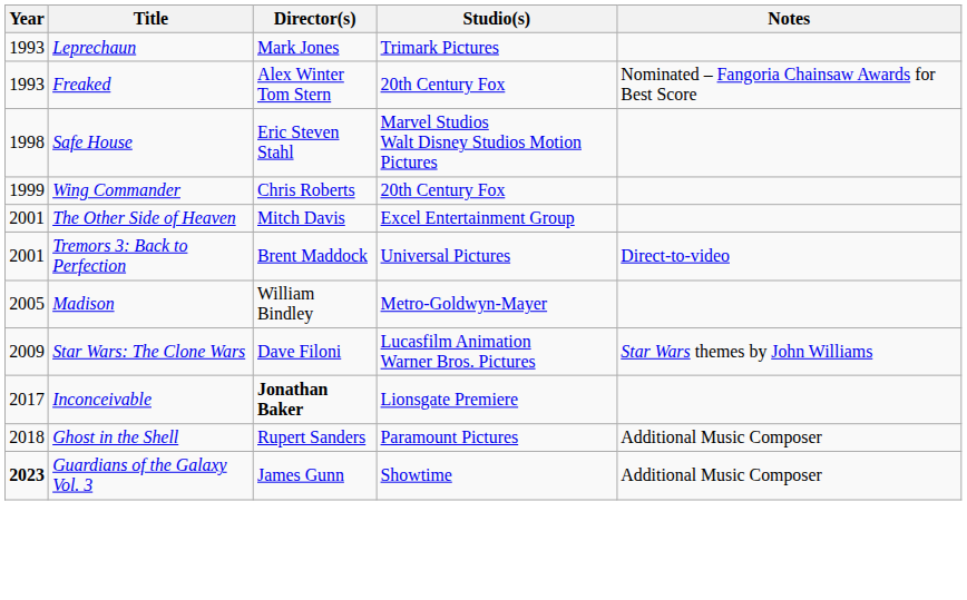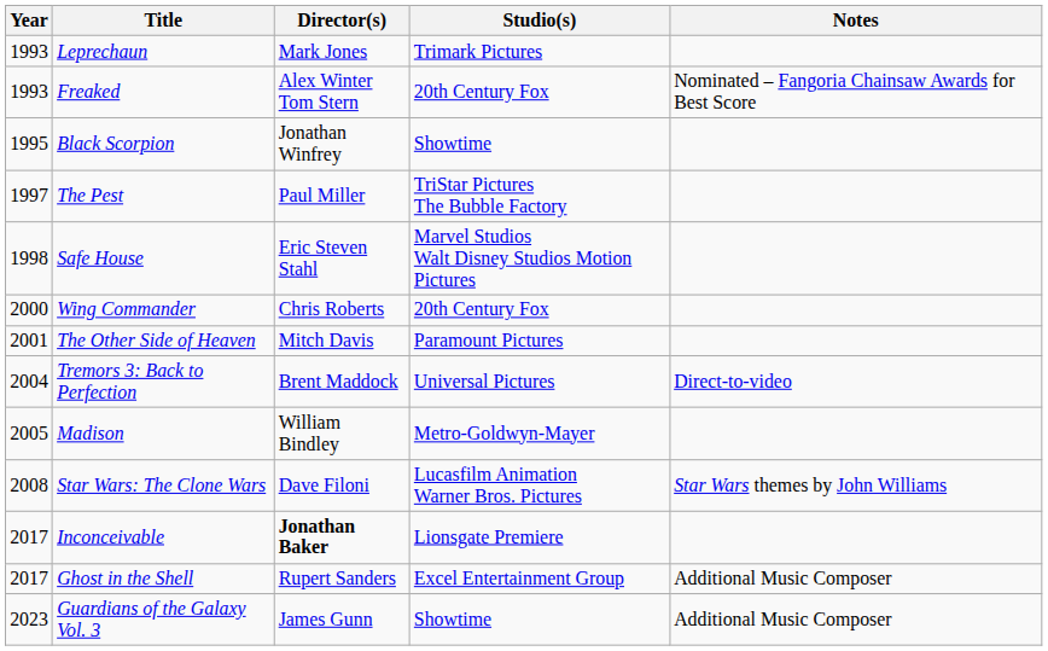 <table class="wikitable sortable">
 <tr>
 <th>Year</th>
 <th>Title</th>
 <th>Director(s)</th>
 <th>Studio(s)</th>
 <th>Notes</th>
 </tr>
 <tr>
 <td>1993</td>
 <td><em><a href='#'>Leprechaun</a></em></td>
 <td><a href='#'>Mark Jones</a></td>
 <td><a href='#'>Trimark Pictures</a></td>
 <td></td>
 </tr>
 <tr>
 <td>1993</td>
 <td><em><a href='#'>Freaked</a></em></td>
 <td><a href='#'>Alex Winter</a><br><a href='#'>Tom Stern</a></td>
 <td><a href='#'>20th Century Fox</a></td>
 <td>Nominated – <a href='#'>Fangoria Chainsaw Awards</a> for Best Score</td>
 </tr>
 <tr>
+<td>1995</td>
+<td><em><a href='#'>Black Scorpion</a></em></td>
+<td>Jonathan Winfrey<br></td>
+<td><a href='#'>Showtime</a></td>
+<td></td>
+</tr>
+<tr>
+<td>1997</td>
+<td><em><a href='#'>The Pest</a></em></td>
+<td><a href='#'>Paul Miller</a></td>
+<td><a href='#'>TriStar Pictures</a><br><a href='#'>The Bubble Factory</a></td>
+<td></td>
+</tr>
+<tr>
 <td>1998</td>
 <td><em><a href='#'>Safe House</a></em></td>
 <td><a href='#'>Eric Steven Stahl</a></td>
 <td><a href='#'>Marvel Studios</a><br><a href='#'>Walt Disney Studios Motion Pictures</a></td>
 <td></td>
 </tr>
 <tr>
-<td>1999</td>
+<td>2000</td>
 <td><em><a href='#'>Wing Commander</a></em></td>
 <td><a href='#'>Chris Roberts</a></td>
 <td><a href='#'>20th Century Fox</a></td>
 <td></td>
 </tr>
 <tr>
 <td>2001</td>
 <td><em><a href='#'>The Other Side of Heaven</a></em></td>
 <td><a href='#'>Mitch Davis</a></td>
-<td><a href='#'>Excel Entertainment Group</a></td>
+<td><a href='#'>Paramount Pictures</a></td>
 <td></td>
 </tr>
 <tr>
-<td>2001</td>
+<td>2004</td>
 <td><em><a href='#'>Tremors 3: Back to Perfection</a></em></td>
 <td><a href='#'>Brent Maddock</a></td>
 <td><a href='#'>Universal Pictures</a></td>
 <td><a href='#'>Direct-to-video</a></td>
 </tr>
 <tr>
 <td>2005</td>
 <td><em><a href='#'>Madison</a></em></td>
 <td>William Bindley</td>
 <td><a href='#'>Metro-Goldwyn-Mayer</a></td>
 <td></td>
 </tr>
 <tr>
-<td>2009</td>
+<td>2008</td>
 <td><em><a href='#'>Star Wars: The Clone Wars</a></em></td>
 <td><a href='#'>Dave Filoni</a></td>
 <td><a href='#'>Lucasfilm Animation</a><br><a href='#'>Warner Bros. Pictures</a></td>
 <td><em><a href='#'>Star Wars</a></em> themes by <a href='#'>John Williams</a></td>
 </tr>
 <tr>
 <td>2017</td>
 <td><em><a href='#'>Inconceivable</a></em></td>
 <td><strong>Jonathan Baker</strong></td>
 <td><a href='#'>Lionsgate Premiere</a></td>
 <td></td>
 </tr>
 <tr>
-<td>2018</td>
+<td>2017</td>
 <td><em><a href='#'>Ghost in the Shell</a></em></td>
 <td><a href='#'>Rupert Sanders</a></td>
-<td><a href='#'>Paramount Pictures</a></td>
+<td><a href='#'>Excel Entertainment Group</a></td>
 <td>Additional Music Composer</td>
 </tr>
 <tr>
-<td><strong>2023</strong></td>
+<td>2023</td>
 <td><em><a href='#'>Guardians of the Galaxy Vol. 3</a></em></td>
 <td><a href='#'>James Gunn</a></td>
 <td><a href='#'>Showtime</a></td>
 <td>Additional Music Composer</td>
 </tr>
 </table>
